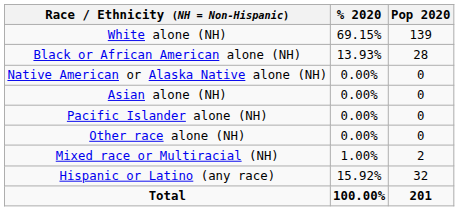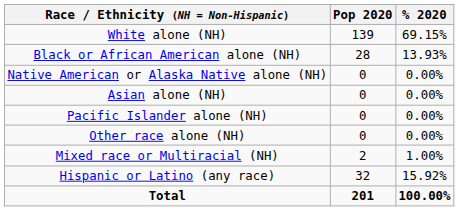 <table class="wikitable" style="text-align:center;">
 <tr>
 <th>Race / Ethnicity <small>(<em>NH = Non-Hispanic</em>)</small></th>
+<th>Pop 2020</th>
 <th>% 2020</th>
-<th>Pop 2020</th>
 </tr>
 <tr>
 <td><a href='#'>White</a> alone (NH)</td>
+<td>139</td>
 <td>69.15%</td>
-<td>139</td>
 </tr>
 <tr>
 <td><a href='#'>Black or African American</a> alone (NH)</td>
+<td>28</td>
 <td>13.93%</td>
-<td>28</td>
 </tr>
 <tr>
 <td><a href='#'>Native American</a> or <a href='#'>Alaska Native</a> alone (NH)</td>
+<td>0</td>
 <td>0.00%</td>
-<td>0</td>
 </tr>
 <tr>
 <td><a href='#'>Asian</a> alone (NH)</td>
+<td>0</td>
 <td>0.00%</td>
-<td>0</td>
 </tr>
 <tr>
 <td><a href='#'>Pacific Islander</a> alone (NH)</td>
+<td>0</td>
 <td>0.00%</td>
-<td>0</td>
 </tr>
 <tr>
 <td><a href='#'>Other race</a> alone (NH)</td>
+<td>0</td>
 <td>0.00%</td>
-<td>0</td>
 </tr>
 <tr>
 <td><a href='#'>Mixed race or Multiracial</a> (NH)</td>
+<td>2</td>
 <td>1.00%</td>
-<td>2</td>
 </tr>
 <tr>
 <td><a href='#'>Hispanic or Latino</a> (any race)</td>
+<td>32</td>
 <td>15.92%</td>
-<td>32</td>
 </tr>
 <tr>
 <td><strong>Total</strong></td>
+<td><strong>201</strong></td>
 <td><strong>100.00%</strong></td>
-<td><strong>201</strong></td>
 </tr>
 </table>
